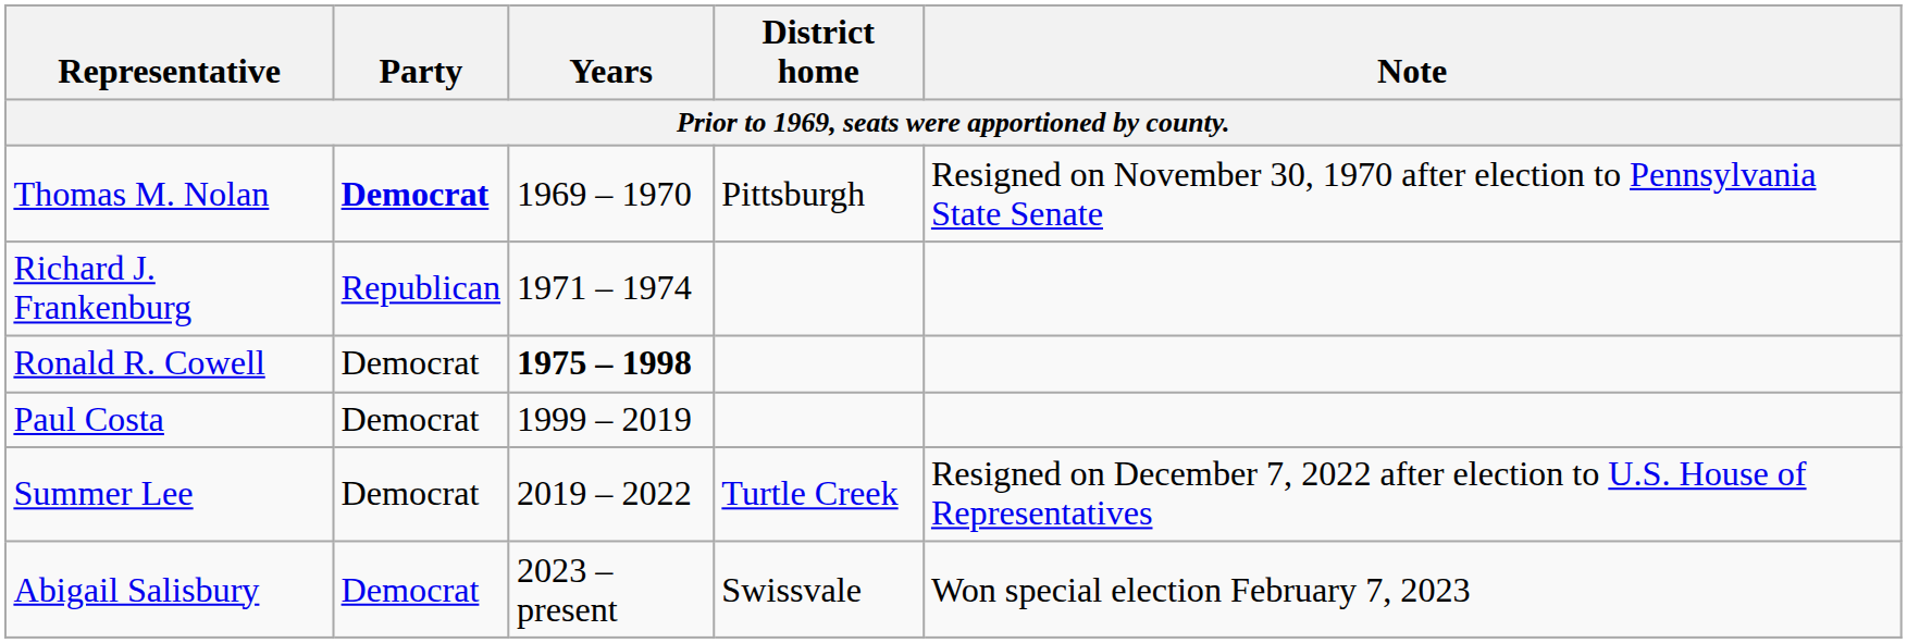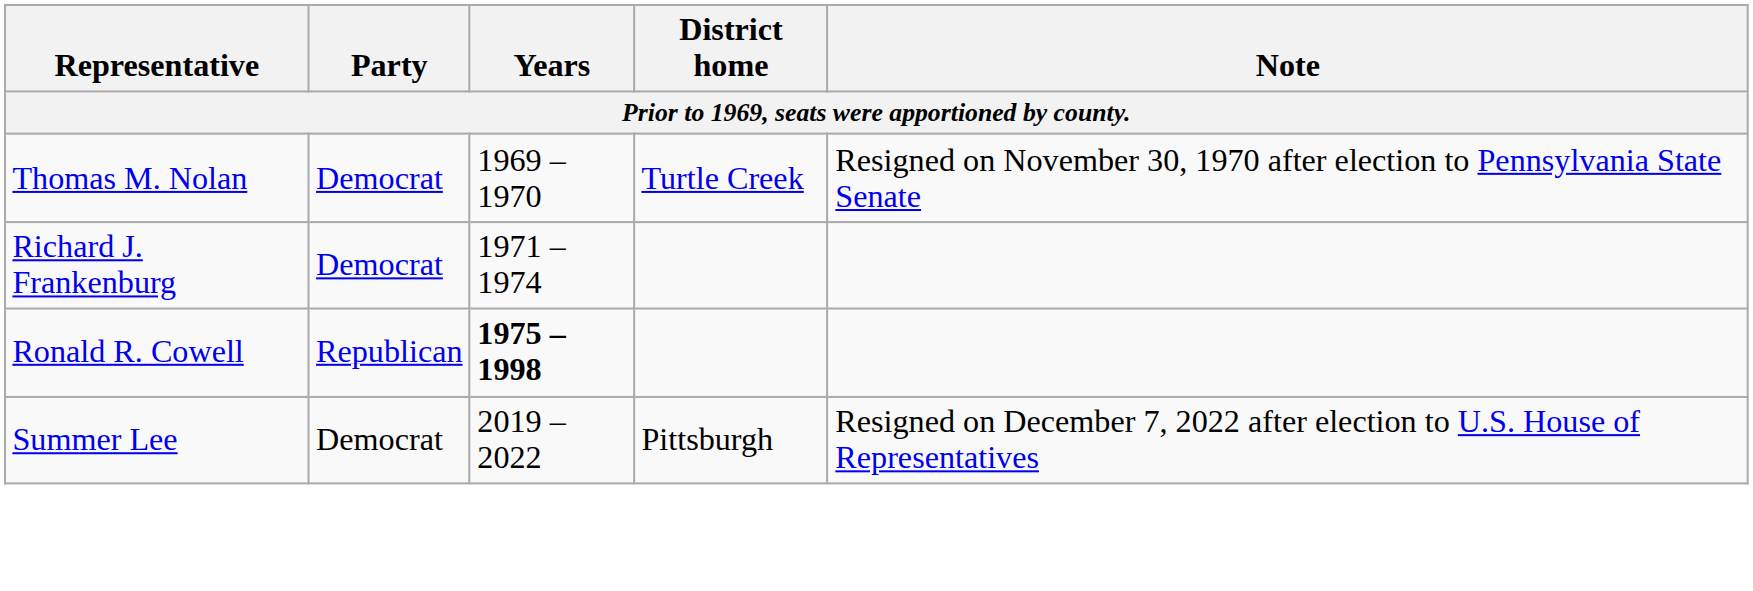 <table class=wikitable>
 <tr valign=bottom>
 <th>Representative</th>
 <th>Party</th>
 <th>Years</th>
 <th>District home</th>
 <th>Note</th>
 </tr>
 <tr>
 <th colspan=5 style="font-size: 80%;"><em>Prior to 1969, seats were apportioned by county.</em></th>
 </tr>
 <tr>
 <td><a href='#'>Thomas M. Nolan</a></td>
-<td><strong><a href='#'>Democrat</a></strong></td>
+<td><a href='#'>Democrat</a></td>
 <td>1969 – 1970</td>
-<td>Pittsburgh</td>
+<td><a href='#'>Turtle Creek</a></td>
 <td>Resigned on November 30, 1970 after election to <a href='#'>Pennsylvania State Senate</a></td>
 </tr>
 <tr>
 <td><a href='#'>Richard J. Frankenburg</a></td>
-<td><a href='#'>Republican</a></td>
+<td><a href='#'>Democrat</a></td>
 <td>1971 – 1974</td>
 <td></td>
 <td></td>
 </tr>
 <tr>
 <td><a href='#'>Ronald R. Cowell</a></td>
-<td>Democrat</td>
+<td><a href='#'>Republican</a></td>
 <td><strong>1975 – 1998</strong></td>
-<td></td>
-<td></td>
-</tr>
-<tr>
-<td><a href='#'>Paul Costa</a></td>
-<td>Democrat</td>
-<td>1999 – 2019</td>
 <td></td>
 <td></td>
 </tr>
 <tr>
 <td><a href='#'>Summer Lee</a></td>
 <td>Democrat</td>
 <td>2019 – 2022</td>
-<td><a href='#'>Turtle Creek</a></td>
+<td>Pittsburgh</td>
 <td>Resigned on December 7, 2022 after election to <a href='#'>U.S. House of Representatives</a></td>
 </tr>
-<tr>
-<td><a href='#'>Abigail Salisbury</a></td>
-<td><a href='#'>Democrat</a></td>
-<td>2023 – present</td>
-<td>Swissvale</td>
-<td>Won special election February 7, 2023</td>
-</tr>
 </table>
